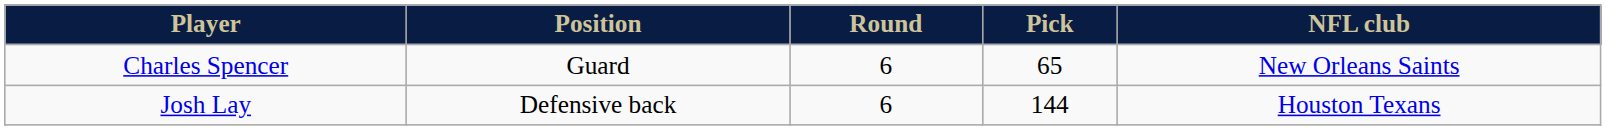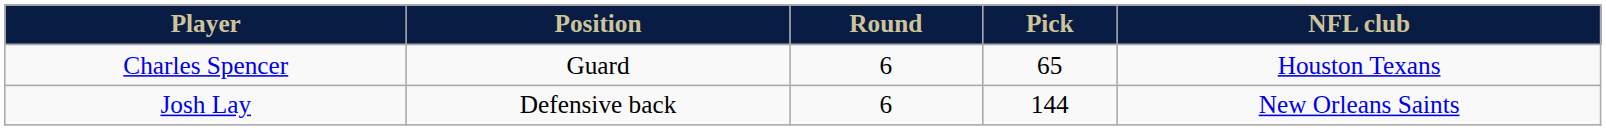 <table class="wikitable" width="80%">
 <tr align="center"  style="background:#091C44;color:#CEC499;">
 <td><strong>Player</strong></td>
 <td><strong>Position</strong></td>
 <td><strong>Round</strong></td>
 <td><strong>Pick</strong></td>
 <td><strong>NFL club</strong></td>
 </tr>
 <tr align="center" bgcolor="">
 <td><a href='#'>Charles Spencer</a></td>
 <td>Guard</td>
 <td>6</td>
 <td>65</td>
-<td><a href='#'>New Orleans Saints</a></td>
+<td><a href='#'>Houston Texans</a></td>
 </tr>
 <tr align="center" bgcolor="">
 <td><a href='#'>Josh Lay</a></td>
 <td>Defensive back</td>
 <td>6</td>
 <td>144</td>
-<td><a href='#'>Houston Texans</a></td>
+<td><a href='#'>New Orleans Saints</a></td>
 </tr>
 </table>
